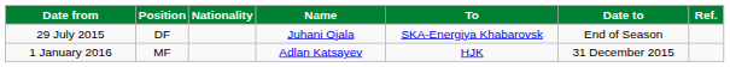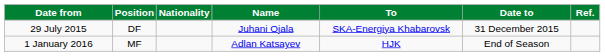 <table class="wikitable" style="text-align:center; font-size:90%; ">
 <tr>
 <th style="background:#008033; color:white; width:150px;">Date from</th>
 <th style="background:#008033; color:white; width:50px;">Position</th>
 <th style="background:#008033; color:white; width:50px;">Nationality</th>
 <th style="background:#008033; color:white; width:150px;">Name</th>
 <th style="background:#008033; color:white; width:200px;">To</th>
 <th style="background:#008033; color:white; width:150px;">Date to</th>
 <th style="background:#008033; color:white; width:35px;">Ref.</th>
 </tr>
 <tr>
 <td>29 July 2015</td>
 <td>DF</td>
 <td></td>
 <td><a href='#'>Juhani Ojala</a></td>
 <td><a href='#'>SKA-Energiya Khabarovsk</a></td>
-<td>End of Season</td>
+<td>31 December 2015</td>
 <td></td>
 </tr>
 <tr>
 <td>1 January 2016</td>
 <td>MF</td>
 <td></td>
 <td><a href='#'>Adlan Katsayev</a></td>
 <td><a href='#'>HJK</a></td>
-<td>31 December 2015</td>
+<td>End of Season</td>
 <td></td>
 </tr>
 </table>
